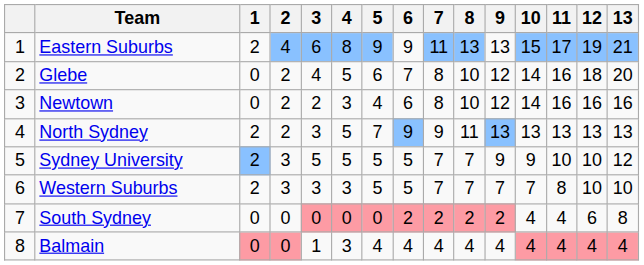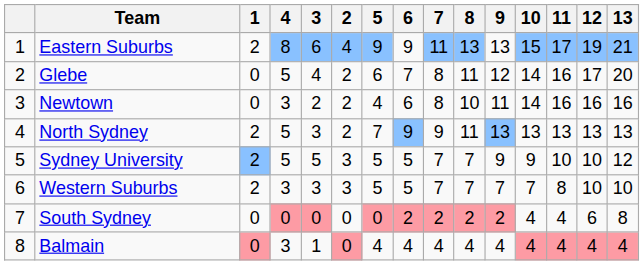 <table class="wikitable" style="text-align:center;">
 <tr>
 <th width="20" abbr="Position"></th>
 <th width="175">Team</th>
 <th width="20" abbr="Round 1">1</th>
+<th width="20" abbr="Round 4">4</th>
+<th width="20" abbr="Round 3">3</th>
 <th width="20" abbr="Round 2">2</th>
-<th width="20" abbr="Round 3">3</th>
-<th width="20" abbr="Round 4">4</th>
 <th width="20" abbr="Round 5">5</th>
 <th width="20" abbr="Round 6">6</th>
 <th width="20" abbr="Round 7">7</th>
 <th width="20" abbr="Round 8">8</th>
 <th width="20" abbr="Round 9">9</th>
 <th width="20" abbr="Round 10">10</th>
 <th width="20" abbr="Round 11">11</th>
 <th width="20" abbr="Round 12">12</th>
 <th width="20" abbr="Round 13">13</th>
 </tr>
 <tr>
 <td>1</td>
 <td style="text-align:left;"> <a href='#'>Eastern Suburbs</a></td>
 <td>2</td>
+<td style="background: #89c1ff;">8</td>
+<td style="background: #89c1ff;">6</td>
 <td style="background: #89c1ff;">4</td>
-<td style="background: #89c1ff;">6</td>
-<td style="background: #89c1ff;">8</td>
 <td style="background: #89c1ff;">9</td>
 <td>9</td>
 <td style="background: #89c1ff;">11</td>
 <td style="background: #89c1ff;">13</td>
 <td>13</td>
 <td style="background: #89c1ff;">15</td>
 <td style="background: #89c1ff;">17</td>
 <td style="background: #89c1ff;">19</td>
 <td style="background: #89c1ff;">21</td>
 </tr>
 <tr>
 <td>2</td>
 <td style="text-align:left;"> <a href='#'>Glebe</a></td>
 <td>0</td>
+<td>5</td>
+<td>4</td>
 <td>2</td>
-<td>4</td>
-<td>5</td>
 <td>6</td>
 <td>7</td>
 <td>8</td>
-<td>10</td>
+<td>11</td>
 <td>12</td>
 <td>14</td>
 <td>16</td>
-<td>18</td>
+<td>17</td>
 <td>20</td>
 </tr>
 <tr>
 <td>3</td>
 <td style="text-align:left;"> <a href='#'>Newtown</a></td>
 <td>0</td>
+<td>3</td>
 <td>2</td>
 <td>2</td>
-<td>3</td>
 <td>4</td>
 <td>6</td>
 <td>8</td>
 <td>10</td>
-<td>12</td>
+<td>11</td>
 <td>14</td>
 <td>16</td>
 <td>16</td>
 <td>16</td>
 </tr>
 <tr>
 <td>4</td>
 <td style="text-align:left;"> <a href='#'>North Sydney</a></td>
 <td>2</td>
+<td>5</td>
+<td>3</td>
 <td>2</td>
-<td>3</td>
-<td>5</td>
 <td>7</td>
 <td style="background: #89c1ff;">9</td>
 <td>9</td>
 <td>11</td>
 <td style="background: #89c1ff;">13</td>
 <td>13</td>
 <td>13</td>
 <td>13</td>
 <td>13</td>
 </tr>
 <tr>
 <td>5</td>
 <td style="text-align:left;"> <a href='#'>Sydney University</a></td>
 <td style="background: #89c1ff;">2</td>
-<td>3</td>
 <td>5</td>
 <td>5</td>
+<td>3</td>
 <td>5</td>
 <td>5</td>
 <td>7</td>
 <td>7</td>
 <td>9</td>
 <td>9</td>
 <td>10</td>
 <td>10</td>
 <td>12</td>
 </tr>
 <tr>
 <td>6</td>
 <td style="text-align:left;"> <a href='#'>Western Suburbs</a></td>
 <td>2</td>
 <td>3</td>
 <td>3</td>
 <td>3</td>
 <td>5</td>
 <td>5</td>
 <td>7</td>
 <td>7</td>
 <td>7</td>
 <td>7</td>
 <td>8</td>
 <td>10</td>
 <td>10</td>
 </tr>
 <tr>
 <td>7</td>
 <td style="text-align:left;"> <a href='#'>South Sydney</a></td>
 <td>0</td>
-<td>0</td>
 <td style="background: #FD9BA4;">0</td>
 <td style="background: #FD9BA4;">0</td>
+<td>0</td>
 <td style="background: #FD9BA4;">0</td>
 <td style="background: #FD9BA4;">2</td>
 <td style="background: #FD9BA4;">2</td>
 <td style="background: #FD9BA4;">2</td>
 <td style="background: #FD9BA4;">2</td>
 <td>4</td>
 <td>4</td>
 <td>6</td>
 <td>8</td>
 </tr>
 <tr>
 <td>8</td>
 <td style="text-align:left;"> <a href='#'>Balmain</a></td>
 <td style="background: #FD9BA4;">0</td>
+<td>3</td>
+<td>1</td>
 <td style="background: #FD9BA4;">0</td>
-<td>1</td>
-<td>3</td>
 <td>4</td>
 <td>4</td>
 <td>4</td>
 <td>4</td>
 <td>4</td>
 <td style="background: #FD9BA4;">4</td>
 <td style="background: #FD9BA4;">4</td>
 <td style="background: #FD9BA4;">4</td>
 <td style="background: #FD9BA4;">4</td>
 </tr>
 </table>
